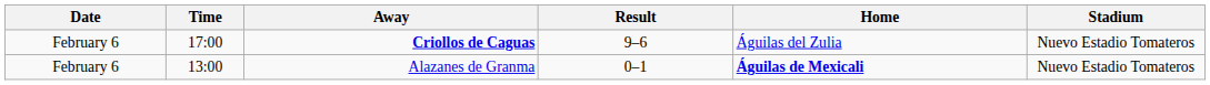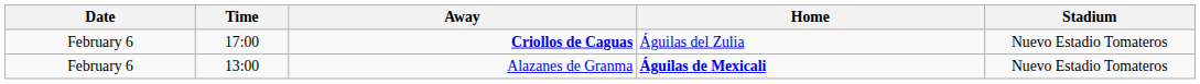 <table class="wikitable" style="font-size:95%; text-align: center; width: 95%;">
 <tr>
 <th width="90">Date</th>
 <th width="40">Time</th>
 <th width="170">Away</th>
-<th width="110">Result</th>
 <th width="170">Home</th>
 <th width="100">Stadium</th>
 </tr>
 <tr align=center>
 <td>February 6</td>
 <td>17:00</td>
 <td align=right><strong><a href='#'>Criollos de Caguas</a></strong> </td>
-<td>9–6</td>
 <td align=left> <a href='#'>Águilas del Zulia</a></td>
 <td>Nuevo Estadio Tomateros</td>
 </tr>
 <tr align=center>
 <td>February 6</td>
 <td>13:00</td>
 <td align=right><a href='#'>Alazanes de Granma</a> </td>
-<td>0–1</td>
 <td align=left> <strong><a href='#'>Águilas de Mexicali</a></strong></td>
 <td>Nuevo Estadio Tomateros</td>
 </tr>
 </table>
